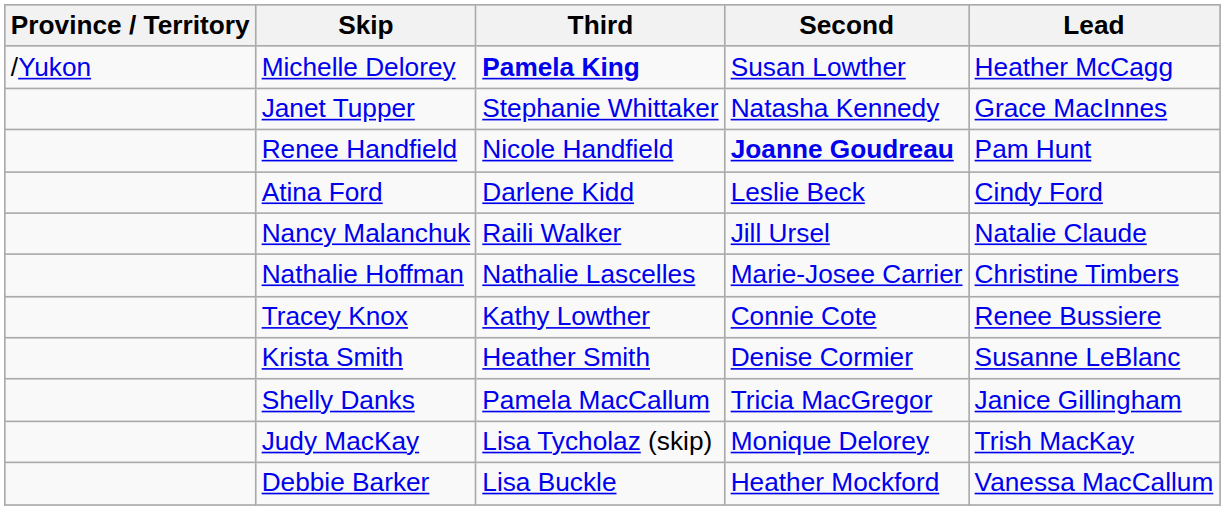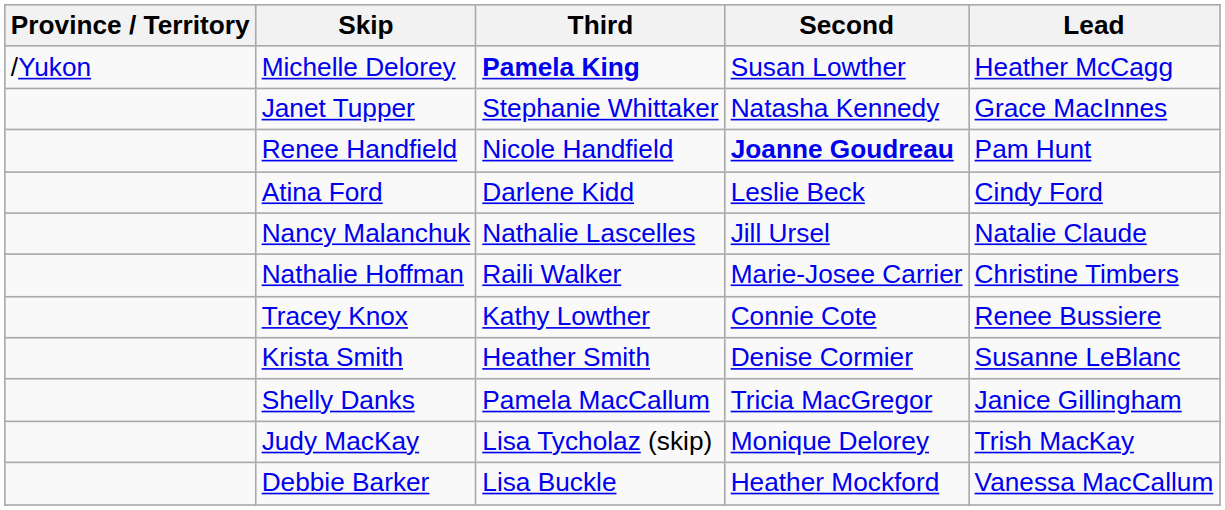 <table class="wikitable">
 <tr>
 <th>Province / Territory</th>
 <th>Skip</th>
 <th>Third</th>
 <th>Second</th>
 <th>Lead</th>
 </tr>
 <tr>
 <td>/<a href='#'>Yukon</a></td>
 <td><a href='#'>Michelle Delorey</a></td>
 <td><strong><a href='#'>Pamela King</a></strong></td>
 <td><a href='#'>Susan Lowther</a></td>
 <td><a href='#'>Heather McCagg</a></td>
 </tr>
 <tr>
 <td></td>
 <td><a href='#'>Janet Tupper</a></td>
 <td><a href='#'>Stephanie Whittaker</a></td>
 <td><a href='#'>Natasha Kennedy</a></td>
 <td><a href='#'>Grace MacInnes</a></td>
 </tr>
 <tr>
 <td></td>
 <td><a href='#'>Renee Handfield</a></td>
 <td><a href='#'>Nicole Handfield</a></td>
 <td><strong><a href='#'>Joanne Goudreau</a></strong></td>
 <td><a href='#'>Pam Hunt</a></td>
 </tr>
 <tr>
 <td></td>
 <td><a href='#'>Atina Ford</a></td>
 <td><a href='#'>Darlene Kidd</a></td>
 <td><a href='#'>Leslie Beck</a></td>
 <td><a href='#'>Cindy Ford</a></td>
 </tr>
 <tr>
 <td></td>
 <td><a href='#'>Nancy Malanchuk</a></td>
-<td><a href='#'>Raili Walker</a></td>
+<td><a href='#'>Nathalie Lascelles</a></td>
 <td><a href='#'>Jill Ursel</a></td>
 <td><a href='#'>Natalie Claude</a></td>
 </tr>
 <tr>
 <td></td>
 <td><a href='#'>Nathalie Hoffman</a></td>
-<td><a href='#'>Nathalie Lascelles</a></td>
+<td><a href='#'>Raili Walker</a></td>
 <td><a href='#'>Marie-Josee Carrier</a></td>
 <td><a href='#'>Christine Timbers</a></td>
 </tr>
 <tr>
 <td></td>
 <td><a href='#'>Tracey Knox</a></td>
 <td><a href='#'>Kathy Lowther</a></td>
 <td><a href='#'>Connie Cote</a></td>
 <td><a href='#'>Renee Bussiere</a></td>
 </tr>
 <tr>
 <td></td>
 <td><a href='#'>Krista Smith</a></td>
 <td><a href='#'>Heather Smith</a></td>
 <td><a href='#'>Denise Cormier</a></td>
 <td><a href='#'>Susanne LeBlanc</a></td>
 </tr>
 <tr>
 <td></td>
 <td><a href='#'>Shelly Danks</a></td>
 <td><a href='#'>Pamela MacCallum</a></td>
 <td><a href='#'>Tricia MacGregor</a></td>
 <td><a href='#'>Janice Gillingham</a></td>
 </tr>
 <tr>
 <td></td>
 <td><a href='#'>Judy MacKay</a></td>
 <td><a href='#'>Lisa Tycholaz</a> (skip)</td>
 <td><a href='#'>Monique Delorey</a></td>
 <td><a href='#'>Trish MacKay</a></td>
 </tr>
 <tr>
 <td></td>
 <td><a href='#'>Debbie Barker</a></td>
 <td><a href='#'>Lisa Buckle</a></td>
 <td><a href='#'>Heather Mockford</a></td>
 <td><a href='#'>Vanessa MacCallum</a></td>
 </tr>
 </table>
